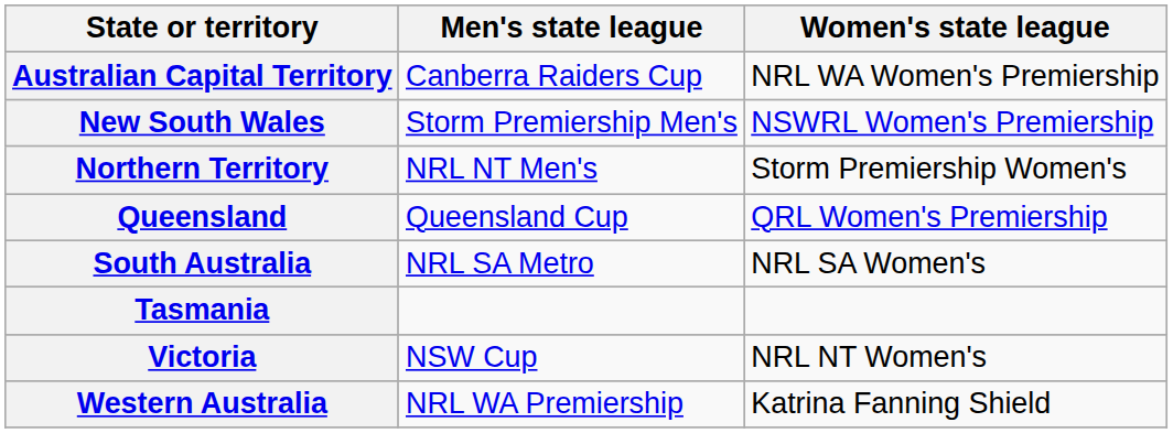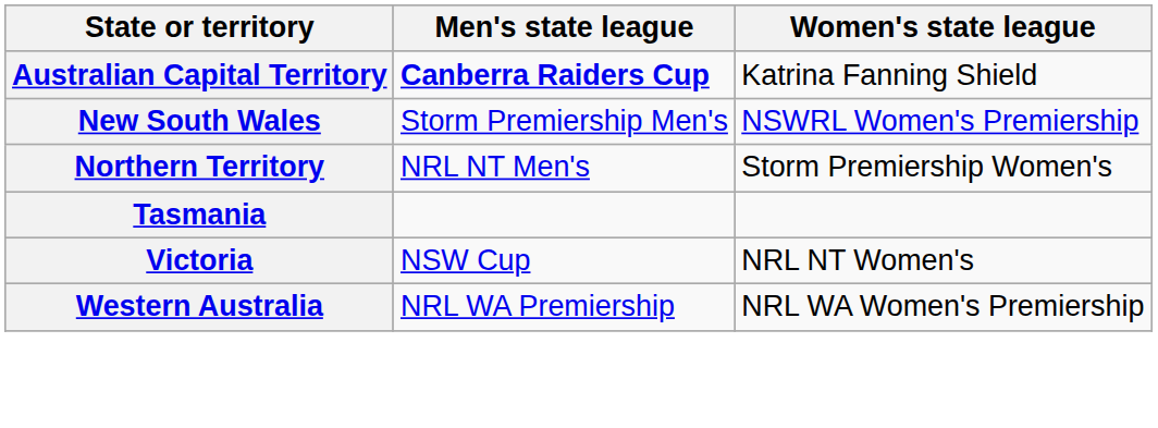 <table class="wikitable">
 <tr>
 <th>State or territory</th>
 <th>Men's state league</th>
 <th>Women's state league</th>
 </tr>
 <tr>
 <th><a href='#'>Australian Capital Territory</a></th>
-<td><a href='#'>Canberra Raiders Cup</a></td>
-<td>NRL WA Women's Premiership</td>
+<td><strong><a href='#'>Canberra Raiders Cup</a></strong></td>
+<td>Katrina Fanning Shield</td>
 </tr>
 <tr>
 <th><a href='#'>New South Wales</a></th>
 <td><a href='#'>Storm Premiership Men's</a></td>
 <td><a href='#'>NSWRL Women's Premiership</a></td>
 </tr>
 <tr>
 <th><a href='#'>Northern Territory</a></th>
 <td><a href='#'>NRL NT Men's</a></td>
 <td>Storm Premiership Women's</td>
-</tr>
-<tr>
-<th><a href='#'>Queensland</a></th>
-<td><a href='#'>Queensland Cup</a></td>
-<td><a href='#'>QRL Women's Premiership</a></td>
-</tr>
-<tr>
-<th><a href='#'>South Australia</a></th>
-<td><a href='#'>NRL SA Metro</a></td>
-<td>NRL SA Women's</td>
 </tr>
 <tr>
 <th><a href='#'>Tasmania</a></th>
 <td></td>
 <td></td>
 </tr>
 <tr>
 <th><a href='#'>Victoria</a></th>
 <td><a href='#'>NSW Cup</a></td>
 <td>NRL NT Women's</td>
 </tr>
 <tr>
 <th><a href='#'>Western Australia</a></th>
 <td><a href='#'>NRL WA Premiership</a></td>
-<td>Katrina Fanning Shield</td>
+<td>NRL WA Women's Premiership</td>
 </tr>
 </table>
